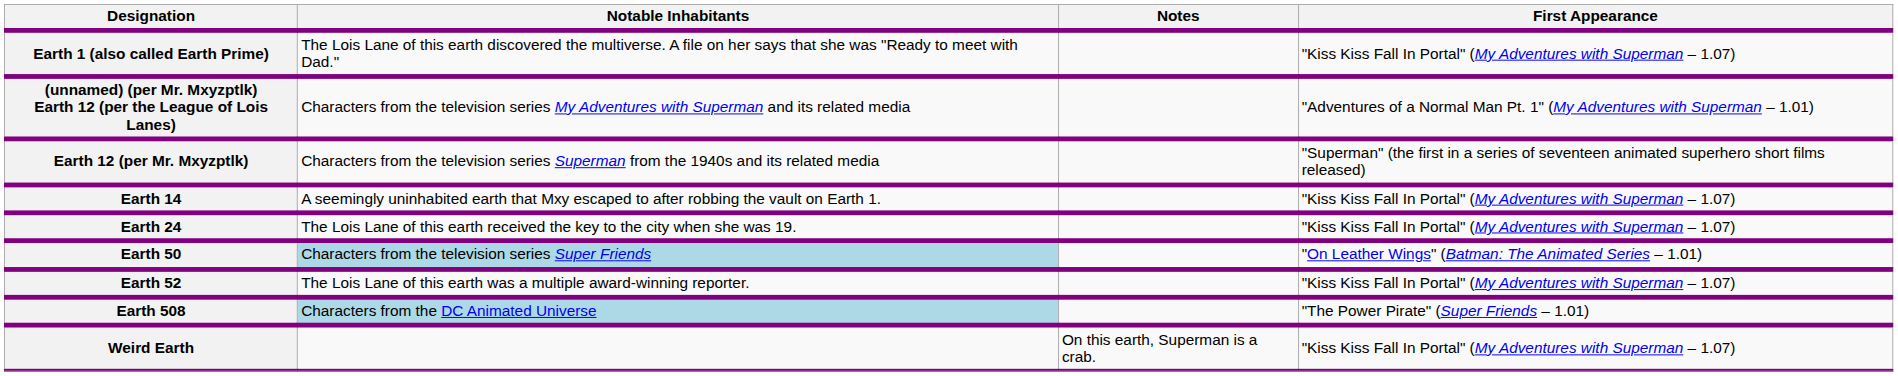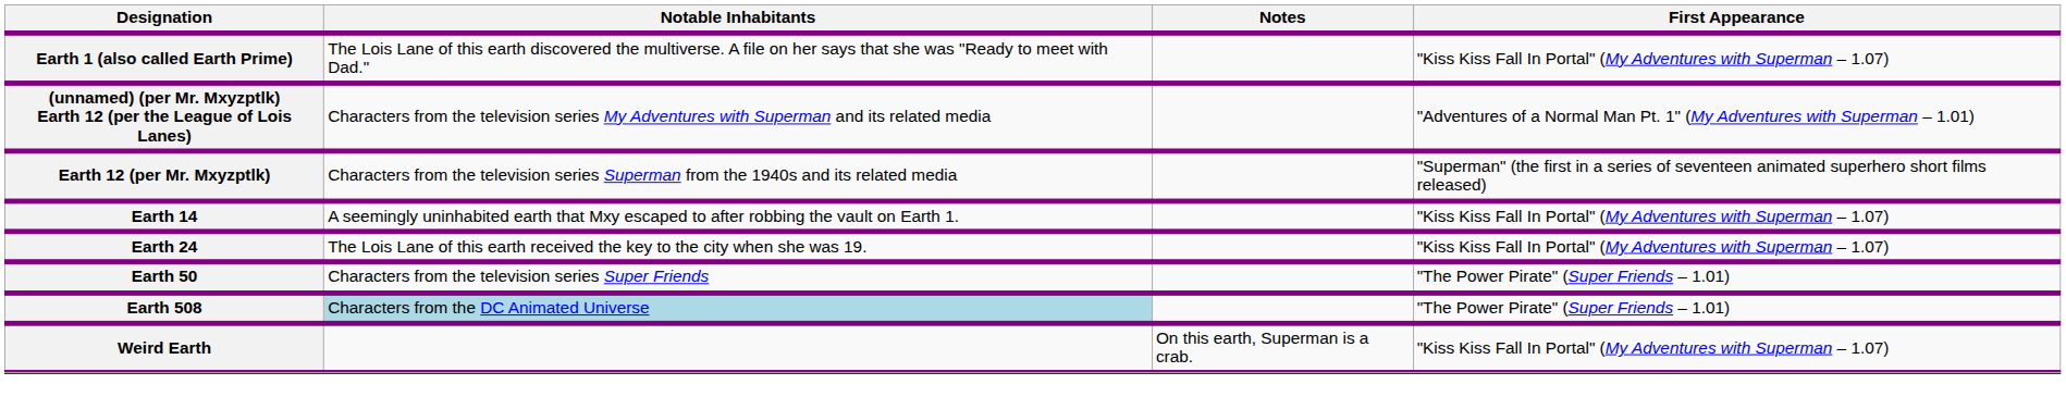 <table class="wikitable">
 <tr>
 <th>Designation</th>
 <th>Notable Inhabitants</th>
 <th>Notes</th>
 <th>First Appearance</th>
 </tr>
 <tr style="border-top: solid thick purple">
 <th>Earth 1 (also called Earth Prime)</th>
 <td>The Lois Lane of this earth discovered the multiverse. A file on her says that she was "Ready to meet with Dad."</td>
 <td></td>
 <td>"Kiss Kiss Fall In Portal" (<em><a href='#'>My Adventures with Superman</a></em> – 1.07)</td>
 </tr>
 <tr style="border-top: solid thick purple">
 <th>(unnamed) (per Mr. Mxyzptlk)<br>Earth 12 (per the League of Lois Lanes)</th>
 <td>Characters from the television series <em><a href='#'>My Adventures with Superman</a></em> and its related media</td>
 <td></td>
 <td>"Adventures of a Normal Man Pt. 1" (<em><a href='#'>My Adventures with Superman</a></em> – 1.01)</td>
 </tr>
 <tr style="border-top: solid thick purple">
 <th>Earth 12 (per Mr. Mxyzptlk)</th>
 <td>Characters from the television series <em><a href='#'>Superman</a></em> from the 1940s and its related media</td>
 <td></td>
 <td>"Superman" (the first in a series of seventeen animated superhero short films released)</td>
 </tr>
 <tr style="border-top: solid thick purple">
 <th>Earth 14</th>
 <td>A seemingly uninhabited earth that Mxy escaped to after robbing the vault on Earth 1.</td>
 <td></td>
 <td>"Kiss Kiss Fall In Portal" (<em><a href='#'>My Adventures with Superman</a></em> – 1.07)</td>
 </tr>
 <tr style="border-top: solid thick purple">
 <th>Earth 24</th>
 <td>The Lois Lane of this earth received the key to the city when she was 19.</td>
 <td></td>
 <td>"Kiss Kiss Fall In Portal" (<em><a href='#'>My Adventures with Superman</a></em> – 1.07)</td>
 </tr>
 <tr style="border-top: solid thick purple">
 <th>Earth 50</th>
-<td style="background: lightblue;">Characters from the television series <em><a href='#'>Super Friends</a></em></td>
+<td>Characters from the television series <em><a href='#'>Super Friends</a></em></td>
 <td></td>
-<td>"<a href='#'>On Leather Wings</a>" (<em><a href='#'>Batman: The Animated Series</a></em> – 1.01)</td>
-</tr>
-<tr style="border-top: solid thick purple">
-<th>Earth 52</th>
-<td>The Lois Lane of this earth was a multiple award-winning reporter.</td>
-<td></td>
-<td>"Kiss Kiss Fall In Portal" (<em><a href='#'>My Adventures with Superman</a></em> – 1.07)</td>
+<td>"The Power Pirate" (<em><a href='#'>Super Friends</a></em> – 1.01)</td>
 </tr>
 <tr style="border-top: solid thick purple">
 <th>Earth 508</th>
 <td style="background: lightblue;">Characters from the <a href='#'>DC Animated Universe</a></td>
 <td></td>
 <td>"The Power Pirate" (<em><a href='#'>Super Friends</a></em> – 1.01)</td>
 </tr>
 <tr style="border-top: solid thick purple">
 <th>Weird Earth</th>
 <td></td>
 <td>On this earth, Superman is a crab.</td>
 <td>"Kiss Kiss Fall In Portal" (<em><a href='#'>My Adventures with Superman</a></em> – 1.07)</td>
 </tr>
 <tr style="border-top: solid thick purple">
 </tr>
 </table>
